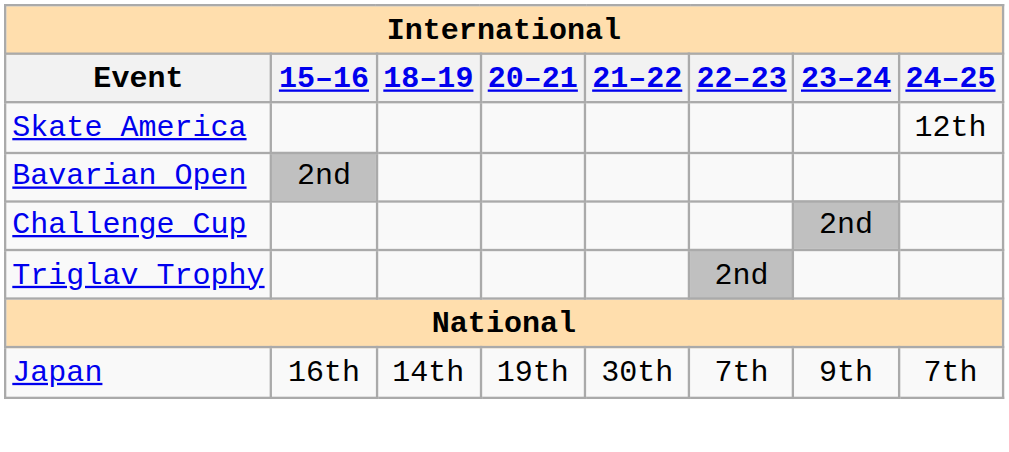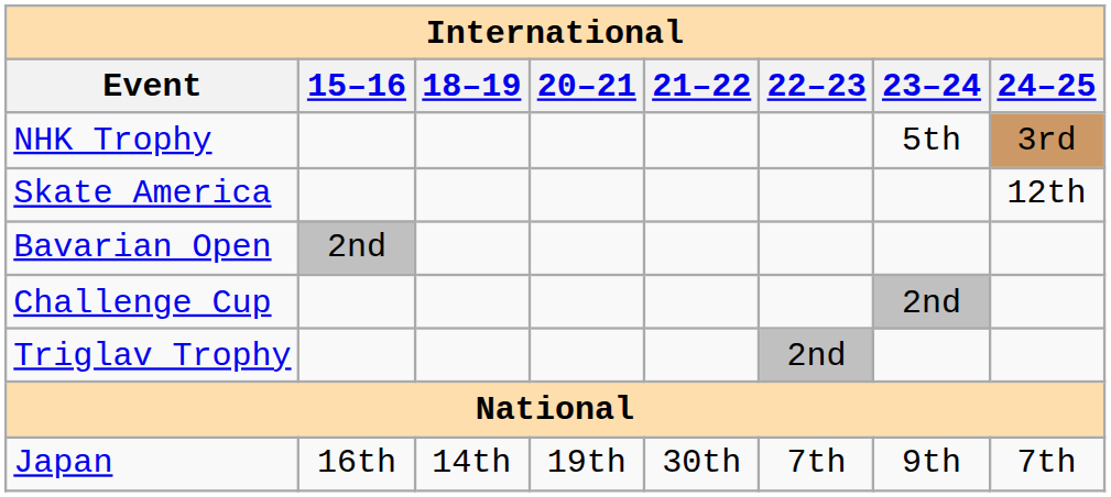 <table class="wikitable" style="text-align:center">
 <tr>
 <th colspan="8" style="background-color: #ffdead; " align="center">International</th>
 </tr>
 <tr>
 <th>Event</th>
 <th><a href='#'>15–16</a></th>
 <th><a href='#'>18–19</a></th>
 <th><a href='#'>20–21</a></th>
 <th><a href='#'>21–22</a></th>
 <th><a href='#'>22–23</a></th>
 <th><a href='#'>23–24</a></th>
 <th><a href='#'>24–25</a></th>
+</tr>
+<tr>
+<td align=left> <a href='#'>NHK Trophy</a></td>
+<td></td>
+<td></td>
+<td></td>
+<td></td>
+<td></td>
+<td>5th</td>
+<td bgcolor=cc9966>3rd</td>
 </tr>
 <tr>
 <td align=left> <a href='#'>Skate America</a></td>
 <td></td>
 <td></td>
 <td></td>
 <td></td>
 <td></td>
 <td></td>
 <td>12th</td>
 </tr>
 <tr>
 <td align=left><a href='#'>Bavarian Open</a></td>
 <td bgcolor=silver>2nd</td>
 <td></td>
 <td></td>
 <td></td>
 <td></td>
 <td></td>
 <td></td>
 </tr>
 <tr>
 <td align=left><a href='#'>Challenge Cup</a></td>
 <td></td>
 <td></td>
 <td></td>
 <td></td>
 <td></td>
 <td bgcolor=silver>2nd</td>
 <td></td>
 </tr>
 <tr>
 <td align=left><a href='#'>Triglav Trophy</a></td>
 <td></td>
 <td></td>
 <td></td>
 <td></td>
 <td bgcolor=silver>2nd</td>
 <td></td>
 <td></td>
 </tr>
 <tr>
 <th colspan="8" style="background-color: #ffdead; " align="center">National</th>
 </tr>
 <tr>
 <td align="left"><a href='#'>Japan</a></td>
 <td>16th</td>
 <td>14th</td>
 <td>19th</td>
 <td>30th</td>
 <td>7th</td>
 <td>9th</td>
 <td>7th</td>
 </tr>
 </table>
